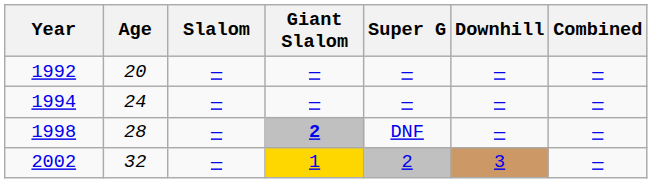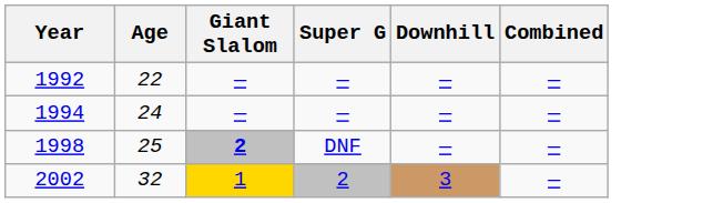 <table class=wikitable style="text-align:center">
 <tr>
 <th>  Year  </th>
 <th> Age </th>
-<th> Slalom </th>
 <th> Giant <br> Slalom </th>
 <th>Super G</th>
 <th>Downhill</th>
 <th>Combined</th>
 </tr>
 <tr>
 <td><a href='#'>1992</a></td>
-<td><em>20</em></td>
-<td><a href='#'>—</a></td>
+<td><em>22</em></td>
 <td><a href='#'>—</a></td>
 <td><a href='#'>—</a></td>
 <td><a href='#'>—</a></td>
 <td><a href='#'>—</a></td>
 </tr>
 <tr>
 <td><a href='#'>1994</a></td>
 <td><em>24</em></td>
 <td><a href='#'>—</a></td>
 <td><a href='#'>—</a></td>
 <td><a href='#'>—</a></td>
 <td><a href='#'>—</a></td>
-<td><a href='#'>—</a></td>
 </tr>
 <tr>
 <td><a href='#'>1998</a></td>
-<td><em>28</em></td>
-<td><a href='#'>—</a></td>
+<td><em>25</em></td>
 <td style="background:silver;"><strong><a href='#'>2</a></strong></td>
 <td><a href='#'>DNF</a></td>
 <td><a href='#'>—</a></td>
 <td><a href='#'>—</a></td>
 </tr>
 <tr>
 <td><a href='#'>2002</a></td>
 <td><em>32</em></td>
-<td><a href='#'>—</a></td>
 <td style="background:gold;"><a href='#'>1</a></td>
 <td style="background:silver;"><a href='#'>2</a></td>
 <td style="background:#cc9966;"><a href='#'>3</a></td>
 <td><a href='#'>—</a></td>
 </tr>
 </table>
